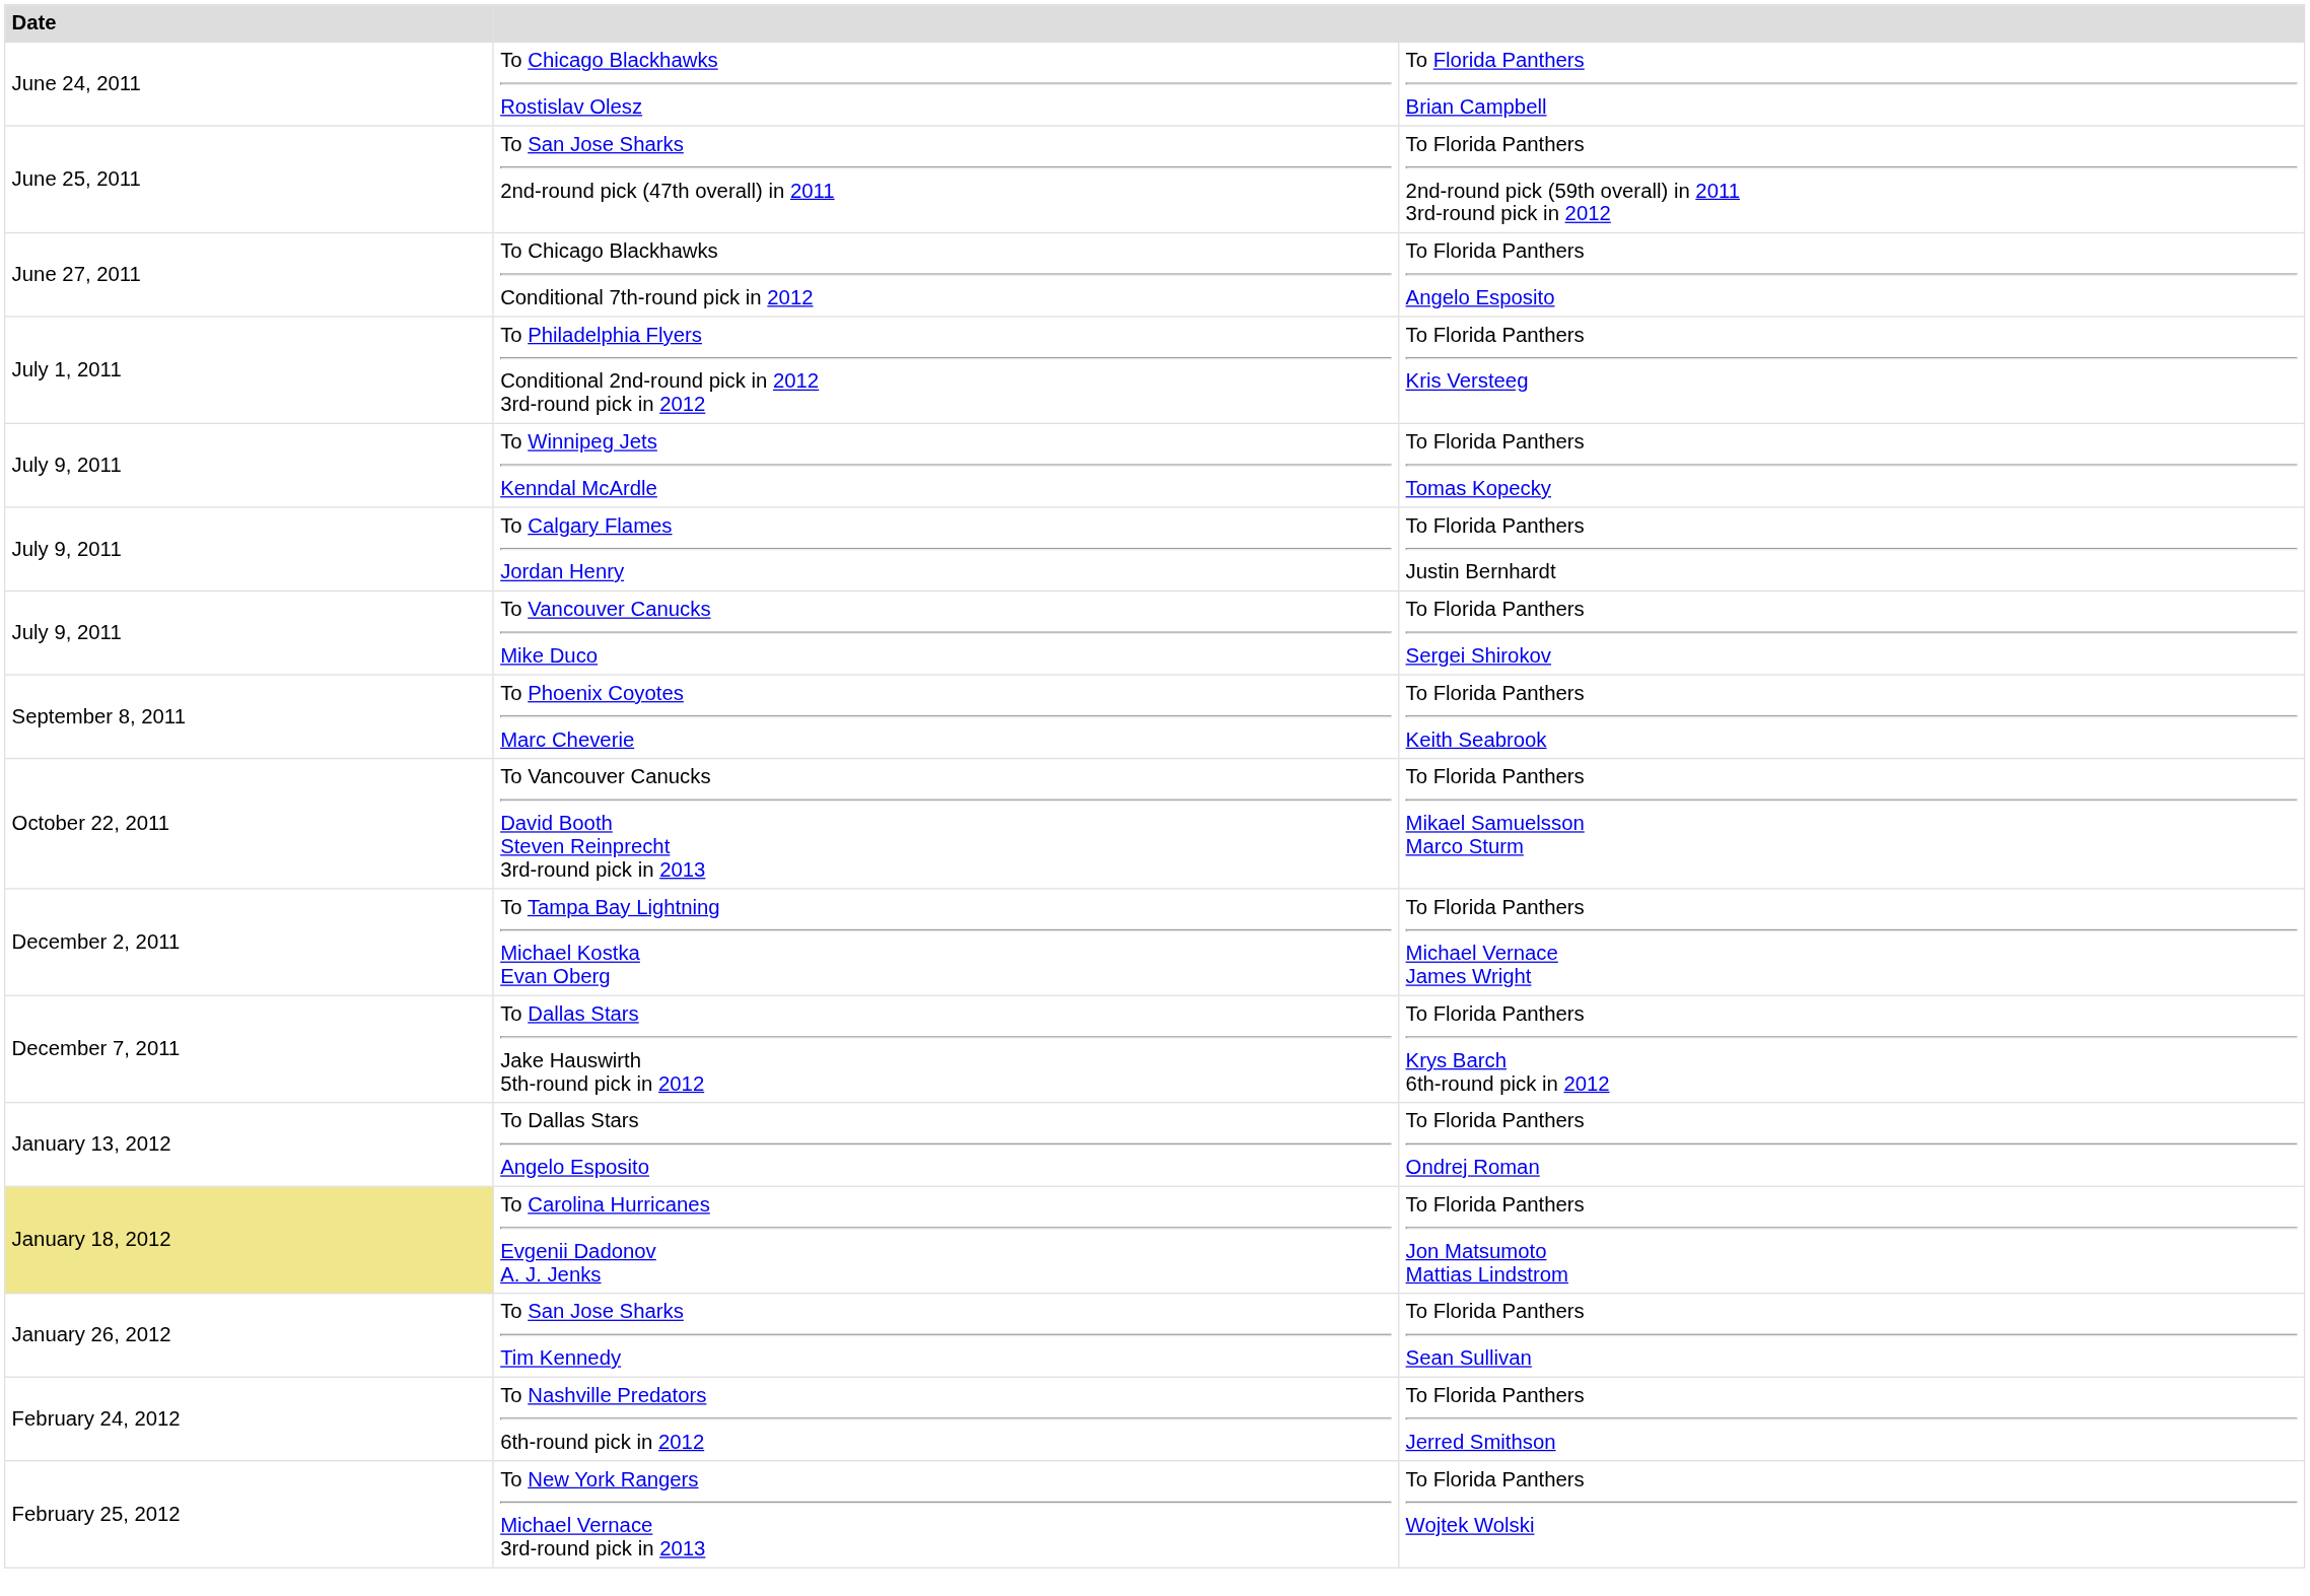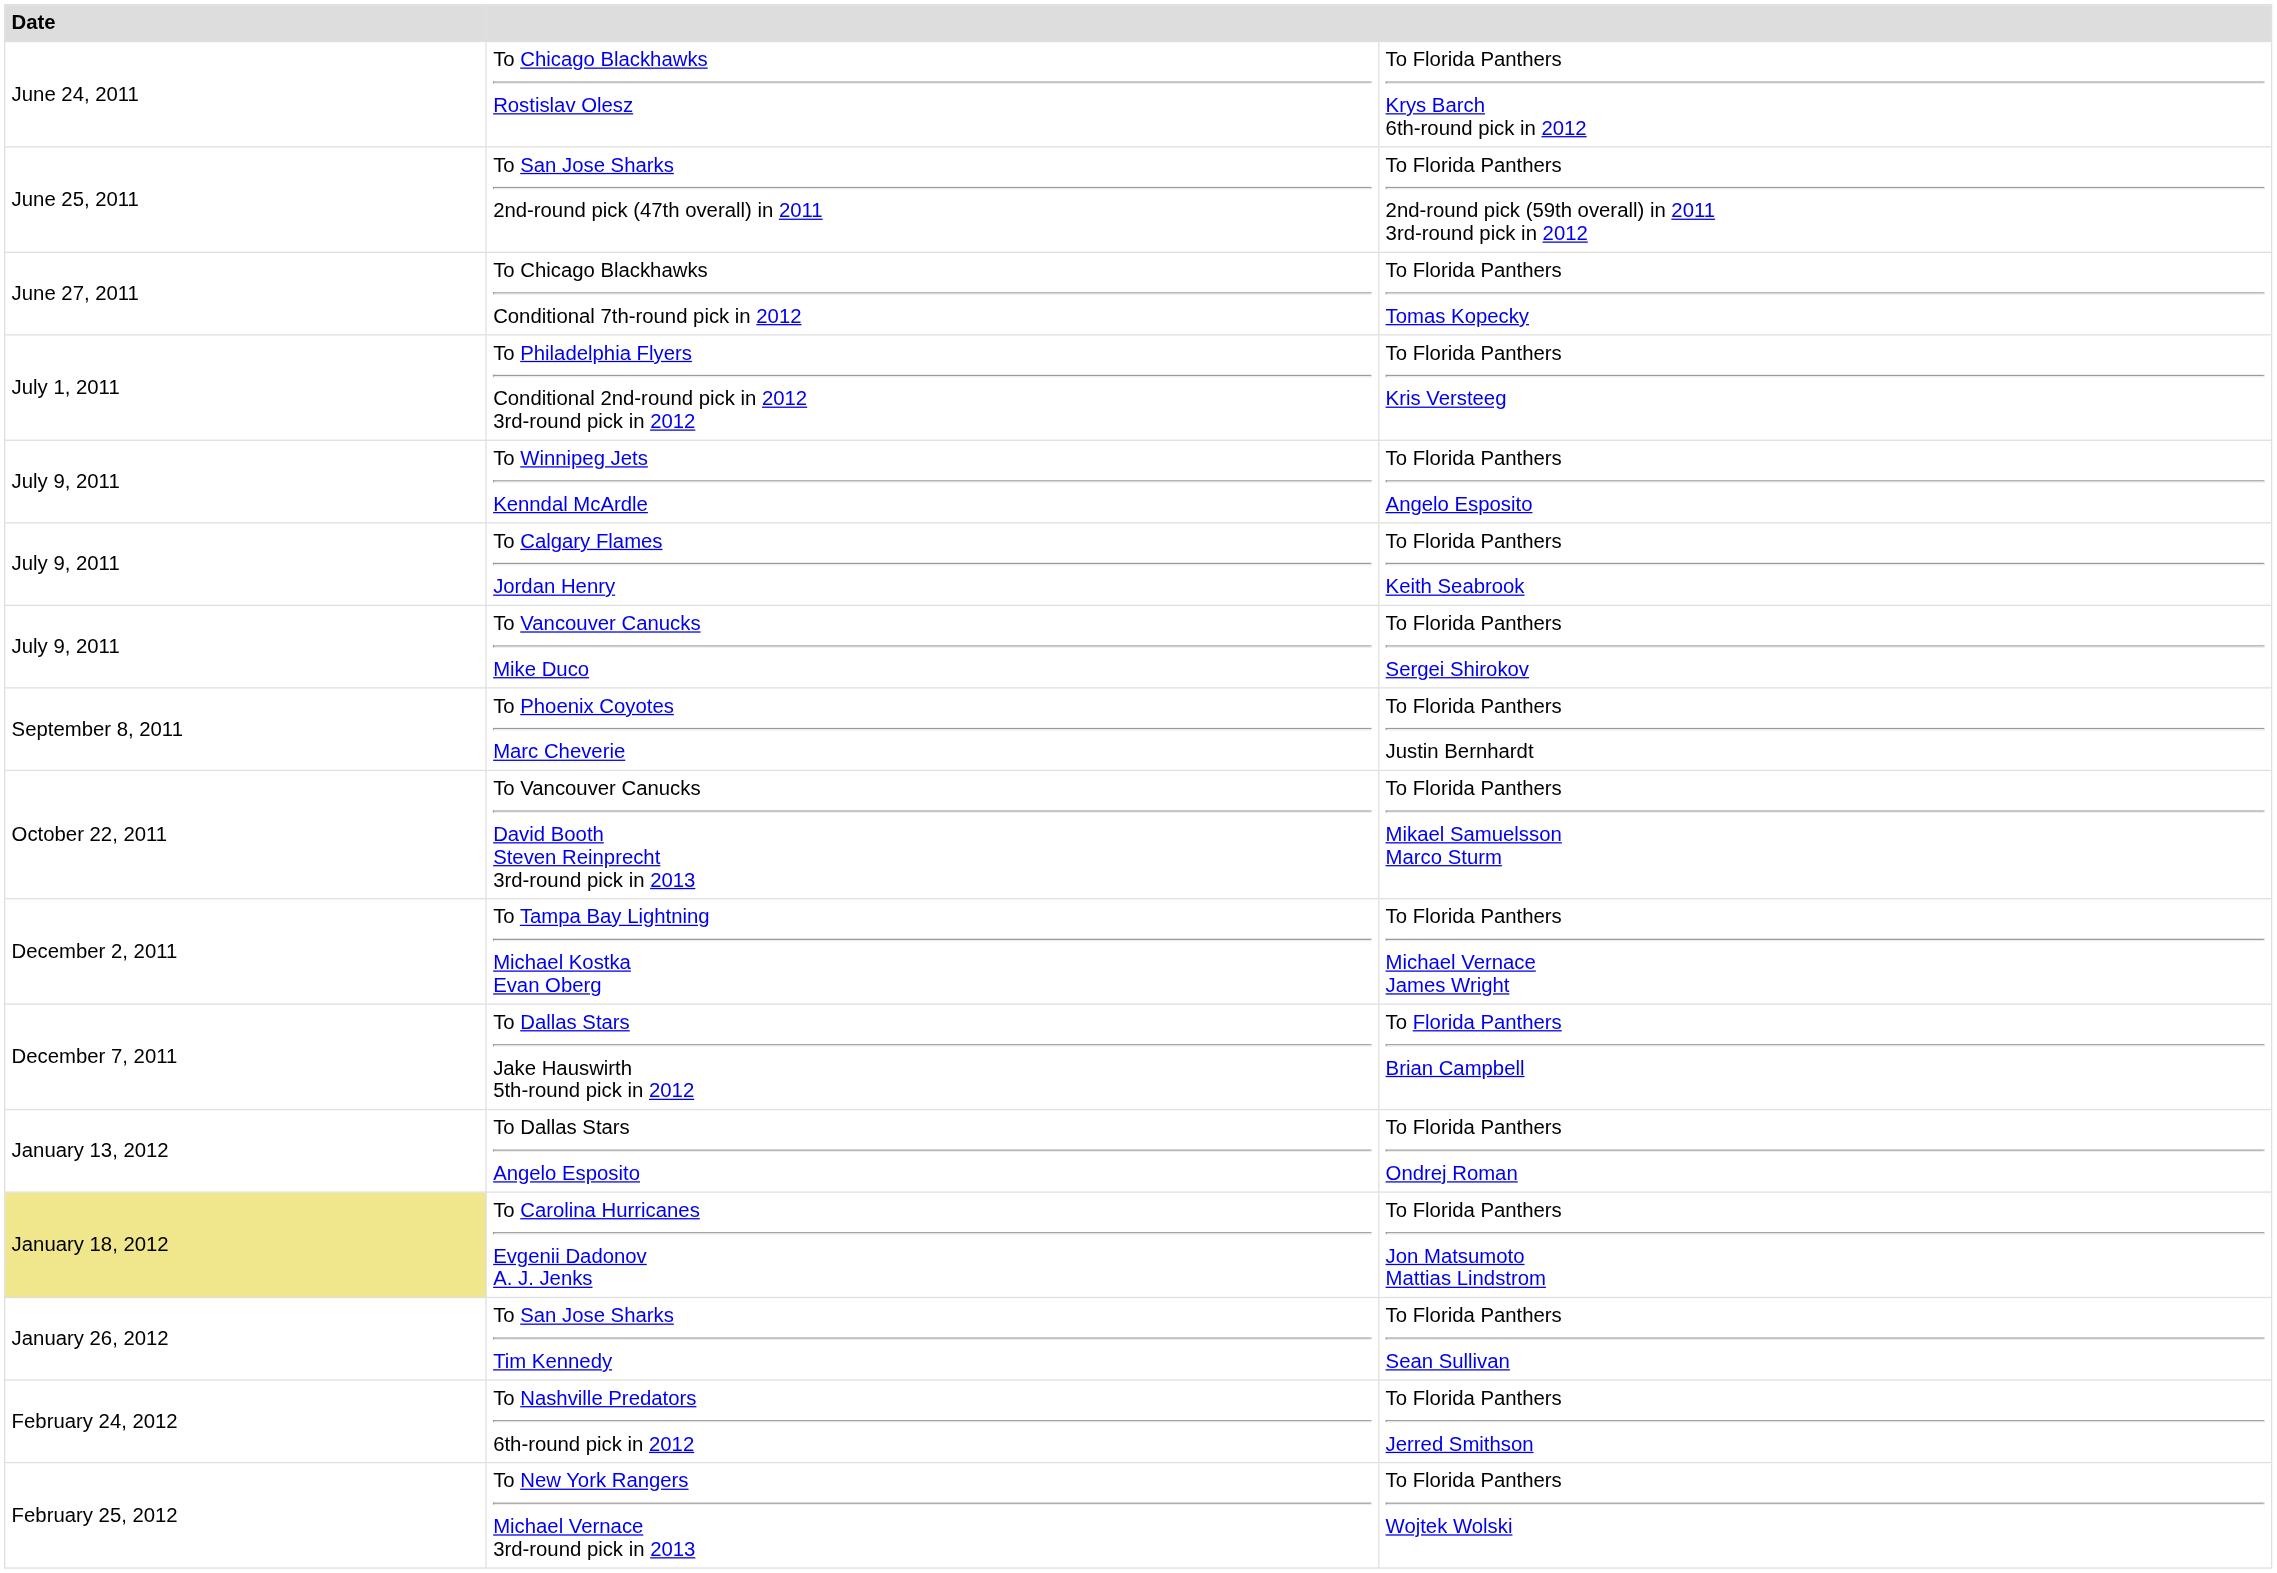 <table border=1 style="border-collapse:collapse" bordercolor="#DFDFDF" cellpadding="5" width=90%>
 <tr bgcolor="#dddddd">
 <td><strong>Date</strong></td>
 <th colspan="2"></th>
 </tr>
 <tr>
 <td>June 24, 2011<br></td>
 <td valign="top">To <a href='#'>Chicago Blackhawks</a><hr><a href='#'>Rostislav Olesz</a></td>
-<td valign="top">To <a href='#'>Florida Panthers</a><hr><a href='#'>Brian Campbell</a></td>
+<td valign="top">To Florida Panthers <hr><a href='#'>Krys Barch</a><br>6th-round pick in <a href='#'>2012</a></td>
 </tr>
 <tr>
 <td>June 25, 2011<br></td>
 <td valign="top">To <a href='#'>San Jose Sharks</a><hr>2nd-round pick (47th overall) in <a href='#'>2011</a></td>
 <td valign="top">To Florida Panthers<hr>2nd-round pick (59th overall) in <a href='#'>2011</a><br>3rd-round pick in <a href='#'>2012</a></td>
 </tr>
 <tr>
 <td>June 27, 2011<br></td>
 <td valign="top">To Chicago Blackhawks<hr>Conditional 7th-round pick in <a href='#'>2012</a></td>
-<td valign="top">To Florida Panthers<hr><a href='#'>Angelo Esposito</a></td>
+<td valign="top">To Florida Panthers<hr><a href='#'>Tomas Kopecky</a></td>
 </tr>
 <tr>
 <td>July 1, 2011<br></td>
 <td valign="top">To <a href='#'>Philadelphia Flyers</a><hr>Conditional 2nd-round pick in <a href='#'>2012</a><br>3rd-round pick in <a href='#'>2012</a></td>
 <td valign="top">To Florida Panthers<hr><a href='#'>Kris Versteeg</a></td>
 </tr>
 <tr>
 <td>July 9, 2011<br></td>
 <td valign="top">To <a href='#'>Winnipeg Jets</a><hr><a href='#'>Kenndal McArdle</a></td>
-<td valign="top">To Florida Panthers<hr><a href='#'>Tomas Kopecky</a></td>
+<td valign="top">To Florida Panthers<hr><a href='#'>Angelo Esposito</a></td>
 </tr>
 <tr>
 <td>July 9, 2011<br></td>
 <td valign="top">To <a href='#'>Calgary Flames</a><hr><a href='#'>Jordan Henry</a></td>
-<td valign="top">To Florida Panthers<hr>Justin Bernhardt</td>
+<td valign="top">To Florida Panthers<hr><a href='#'>Keith Seabrook</a></td>
 </tr>
 <tr>
 <td>July 9, 2011<br></td>
 <td valign="top">To <a href='#'>Vancouver Canucks</a><hr><a href='#'>Mike Duco</a></td>
 <td valign="top">To Florida Panthers<hr><a href='#'>Sergei Shirokov</a></td>
 </tr>
 <tr>
 <td>September 8, 2011<br></td>
 <td valign="top">To <a href='#'>Phoenix Coyotes</a><hr><a href='#'>Marc Cheverie</a></td>
-<td valign="top">To Florida Panthers<hr><a href='#'>Keith Seabrook</a></td>
+<td valign="top">To Florida Panthers<hr>Justin Bernhardt</td>
 </tr>
 <tr>
 <td>October 22, 2011<br></td>
 <td valign="top">To Vancouver Canucks<hr><a href='#'>David Booth</a><br><a href='#'>Steven Reinprecht</a><br>3rd-round pick in <a href='#'>2013</a></td>
 <td valign="top">To Florida Panthers<hr><a href='#'>Mikael Samuelsson</a><br><a href='#'>Marco Sturm</a></td>
 </tr>
 <tr>
 <td>December 2, 2011</td>
 <td valign="top">To <a href='#'>Tampa Bay Lightning</a> <hr><a href='#'>Michael Kostka</a><br><a href='#'>Evan Oberg</a></td>
 <td valign="top">To Florida Panthers <hr><a href='#'>Michael Vernace</a><br><a href='#'>James Wright</a></td>
 </tr>
 <tr>
 <td>December 7, 2011</td>
 <td valign="top">To <a href='#'>Dallas Stars</a> <hr>Jake Hauswirth<br>5th-round pick in <a href='#'>2012</a></td>
-<td valign="top">To Florida Panthers <hr><a href='#'>Krys Barch</a><br>6th-round pick in <a href='#'>2012</a></td>
+<td valign="top">To <a href='#'>Florida Panthers</a><hr><a href='#'>Brian Campbell</a></td>
 </tr>
 <tr>
 <td>January 13, 2012</td>
 <td valign="top">To Dallas Stars <hr><a href='#'>Angelo Esposito</a></td>
 <td valign="top">To Florida Panthers <hr><a href='#'>Ondrej Roman</a></td>
 </tr>
 <tr>
 <td style="background: khaki;">January 18, 2012</td>
 <td valign="top">To <a href='#'>Carolina Hurricanes</a> <hr><a href='#'>Evgenii Dadonov</a><br><a href='#'>A. J. Jenks</a></td>
 <td valign="top">To Florida Panthers <hr><a href='#'>Jon Matsumoto</a><br><a href='#'>Mattias Lindstrom</a></td>
 </tr>
 <tr>
 <td>January 26, 2012</td>
 <td valign="top">To <a href='#'>San Jose Sharks</a> <hr><a href='#'>Tim Kennedy</a></td>
 <td valign="top">To Florida Panthers <hr><a href='#'>Sean Sullivan</a></td>
 </tr>
 <tr>
 <td>February 24, 2012</td>
 <td valign="top">To <a href='#'>Nashville Predators</a> <hr>6th-round pick in <a href='#'>2012</a></td>
 <td valign="top">To Florida Panthers <hr><a href='#'>Jerred Smithson</a></td>
 </tr>
 <tr>
 <td>February 25, 2012</td>
 <td valign="top">To <a href='#'>New York Rangers</a> <hr><a href='#'>Michael Vernace</a><br>3rd-round pick in <a href='#'>2013</a></td>
 <td valign="top">To Florida Panthers <hr><a href='#'>Wojtek Wolski</a></td>
 </tr>
 </table>
